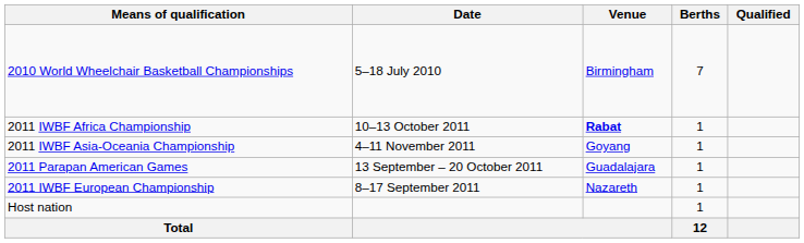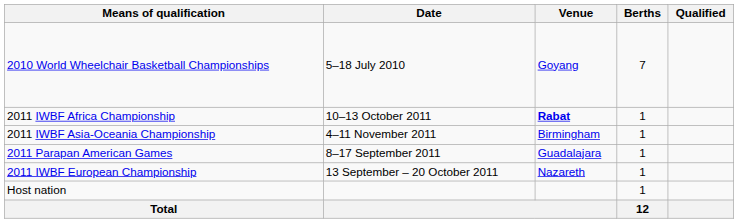 <table class="wikitable" width=1000>
 <tr>
 <th>Means of qualification</th>
 <th>Date</th>
 <th>Venue</th>
 <th>Berths</th>
 <th>Qualified</th>
 </tr>
 <tr>
 <td><a href='#'>2010 World Wheelchair Basketball Championships</a></td>
 <td>5–18 July 2010</td>
-<td> <a href='#'>Birmingham</a></td>
+<td> <a href='#'>Goyang</a></td>
 <td align="center">7</td>
 <td><br><br><br><br><br><br></td>
 </tr>
 <tr>
 <td>2011 <a href='#'>IWBF Africa Championship</a></td>
 <td>10–13 October 2011</td>
 <td><strong> <a href='#'>Rabat</a></strong></td>
 <td align="center">1</td>
 <td></td>
 </tr>
 <tr>
 <td>2011 <a href='#'>IWBF Asia-Oceania Championship</a></td>
 <td>4–11 November 2011</td>
-<td> <a href='#'>Goyang</a></td>
+<td> <a href='#'>Birmingham</a></td>
 <td align="center">1</td>
 <td></td>
 </tr>
 <tr>
 <td><a href='#'>2011 Parapan American Games</a></td>
-<td>13 September – 20 October 2011</td>
+<td>8–17 September 2011</td>
 <td> <a href='#'>Guadalajara</a></td>
 <td align="center">1</td>
 <td></td>
 </tr>
 <tr>
 <td><a href='#'>2011 IWBF European Championship</a></td>
-<td>8–17 September 2011</td>
+<td>13 September – 20 October 2011</td>
 <td> <a href='#'>Nazareth</a></td>
 <td align="center">1</td>
 <td></td>
 </tr>
 <tr>
 <td>Host nation</td>
 <td></td>
 <td></td>
 <td align="center">1</td>
 <td></td>
 </tr>
 <tr>
 <th>Total</th>
 <th colspan="2"></th>
 <th>12</th>
 <th></th>
 </tr>
 </table>
